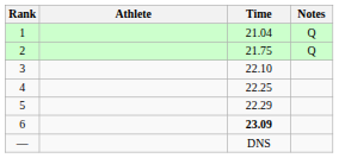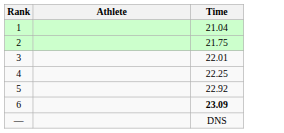 <table class="wikitable" style="text-align:center">
 <tr>
 <th width=40>Rank</th>
 <th width=250>Athlete</th>
 <th width=80>Time</th>
-<th width=50>Notes</th>
 </tr>
 <tr bgcolor="ccffcc">
 <td>1</td>
 <td align=left></td>
 <td>21.04</td>
-<td>Q</td>
 </tr>
 <tr bgcolor="ccffcc">
 <td>2</td>
 <td align=left></td>
 <td>21.75</td>
-<td>Q</td>
 </tr>
 <tr>
 <td>3</td>
 <td align=left></td>
-<td>22.10</td>
-<td></td>
+<td>22.01</td>
 </tr>
 <tr>
 <td>4</td>
 <td align=left></td>
 <td>22.25</td>
-<td></td>
 </tr>
 <tr>
 <td>5</td>
 <td align=left></td>
-<td>22.29</td>
-<td></td>
+<td>22.92</td>
 </tr>
 <tr>
 <td>6</td>
 <td align=left></td>
 <td><strong>23.09</strong></td>
-<td></td>
 </tr>
 <tr>
 <td>—</td>
 <td align=left></td>
 <td>DNS</td>
-<td></td>
 </tr>
 </table>
